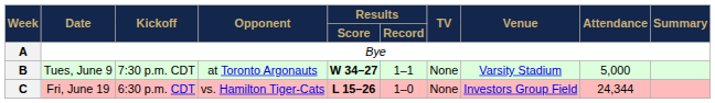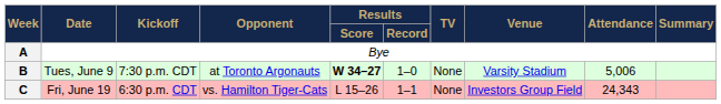 <table class="wikitable" style="font-size: 95%;">
 <tr>
 <th style="background:#13264B;color:#C9AF74;" rowspan=2>Week</th>
 <th style="background:#13264B;color:#C9AF74;" rowspan=2>Date</th>
 <th style="background:#13264B;color:#C9AF74;" rowspan=2>Kickoff</th>
 <th style="background:#13264B;color:#C9AF74;" rowspan=2>Opponent</th>
 <th style="background:#13264B;color:#C9AF74;" colspan=2>Results</th>
 <th style="background:#13264B;color:#C9AF74;" rowspan=2>TV</th>
 <th style="background:#13264B;color:#C9AF74;" rowspan=2>Venue</th>
 <th style="background:#13264B;color:#C9AF74;" rowspan=2>Attendance</th>
 <th style="background:#13264B;color:#C9AF74;" rowspan=2>Summary</th>
 </tr>
 <tr>
 <th style="background:#13264B;color:#C9AF74;">Score</th>
 <th style="background:#13264B;color:#C9AF74;">Record</th>
 </tr>
 <tr align="center" bgcolor="#ffffff">
 <th align="center"><strong>A</strong></th>
 <td colspan=9 align="center" valign="middle"><em>Bye</em></td>
 </tr>
 <tr align="center" bgcolor="#ddffdd">
 <th align="center"><strong>B</strong></th>
 <td align="center">Tues, June 9</td>
 <td align="center">7:30 p.m. CDT</td>
 <td align="center">at <a href='#'>Toronto Argonauts</a></td>
 <td align="center"><strong>W 34–27</strong></td>
-<td align="center">1–1</td>
+<td align="center">1–0</td>
 <td align="center">None</td>
 <td align="center"><a href='#'>Varsity Stadium</a></td>
-<td align="center">5,000</td>
+<td align="center">5,006</td>
 <td align="center"></td>
 </tr>
 <tr align="center" bgcolor="#ffbbbb">
 <th align="center"><strong>C</strong></th>
 <td align="center">Fri, June 19</td>
 <td align="center">6:30 p.m. <a href='#'>CDT</a></td>
 <td align="center">vs. <a href='#'>Hamilton Tiger-Cats</a></td>
-<td align="center"><strong>L 15–26</strong></td>
-<td align="center">1–0</td>
+<td align="center">L 15–26</td>
+<td align="center">1–1</td>
 <td align="center">None</td>
 <td align="center"><a href='#'>Investors Group Field</a></td>
-<td align="center">24,344</td>
+<td align="center">24,343</td>
 <td align="center"></td>
 </tr>
 </table>
